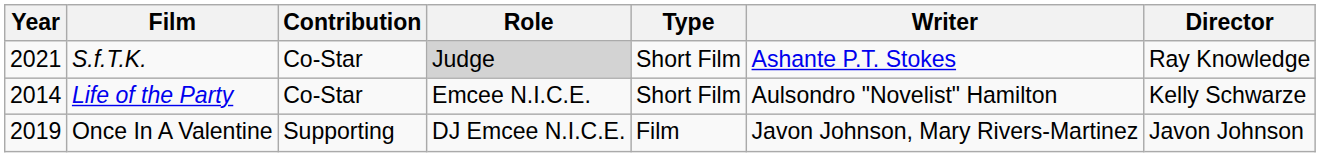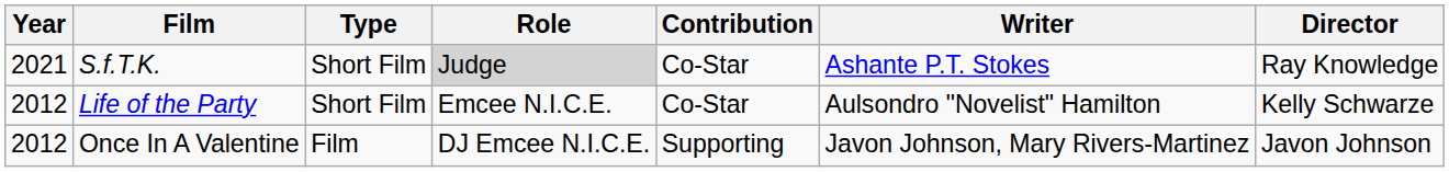 <table class="wikitable">
 <tr>
 <th>Year</th>
 <th>Film</th>
+<th>Type</th>
+<th>Role</th>
 <th>Contribution</th>
-<th>Role</th>
-<th>Type</th>
 <th>Writer</th>
 <th>Director</th>
 </tr>
 <tr>
 <td>2021</td>
 <td><em>S.f.T.K.</em></td>
+<td>Short Film</td>
+<td style="background: lightgrey;">Judge</td>
 <td>Co-Star</td>
-<td style="background: lightgrey;">Judge</td>
-<td>Short Film</td>
 <td><a href='#'>Ashante P.T. Stokes</a></td>
 <td>Ray Knowledge</td>
 </tr>
 <tr>
-<td>2014</td>
+<td>2012</td>
 <td><a href='#'><em>Life of the Party</em></a></td>
+<td>Short Film</td>
+<td>Emcee N.I.C.E.</td>
 <td>Co-Star</td>
-<td>Emcee N.I.C.E.</td>
-<td>Short Film</td>
 <td>Aulsondro "Novelist" Hamilton</td>
 <td>Kelly Schwarze</td>
 </tr>
 <tr>
-<td>2019</td>
+<td>2012</td>
 <td>Once In A Valentine</td>
+<td>Film</td>
+<td>DJ Emcee N.I.C.E.</td>
 <td>Supporting</td>
-<td>DJ Emcee N.I.C.E.</td>
-<td>Film</td>
 <td>Javon Johnson, Mary Rivers-Martinez</td>
 <td>Javon Johnson</td>
 </tr>
 </table>
